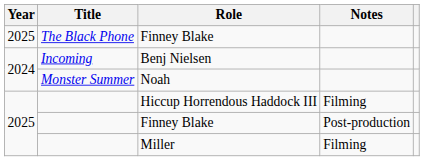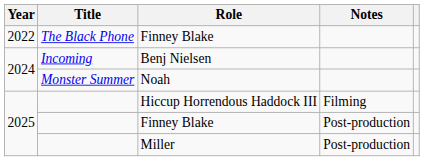 <table class="wikitable">
 <tr>
 <th>Year</th>
 <th>Title</th>
 <th>Role</th>
 <th>Notes</th>
 <th></th>
 </tr>
 <tr>
-<td>2025</td>
+<td>2022</td>
 <td><em><a href='#'>The Black Phone</a></em></td>
 <td>Finney Blake</td>
 <td></td>
 <td style="text-align: center;"></td>
 </tr>
 <tr>
 <td rowspan=2>2024</td>
 <td><em><a href='#'>Incoming</a></em></td>
 <td>Benj Nielsen</td>
 <td></td>
 <td style="text-align: center;"></td>
 </tr>
 <tr>
 <td><em><a href='#'>Monster Summer</a></em></td>
 <td>Noah</td>
 <td></td>
 <td style="text-align: center;"></td>
 </tr>
 <tr>
 <td rowspan="3">2025</td>
 <td></td>
 <td>Hiccup Horrendous Haddock III</td>
 <td>Filming</td>
 <td style="text-align: center;"></td>
 </tr>
 <tr>
 <td></td>
 <td>Finney Blake</td>
 <td>Post-production</td>
 <td style="text-align: center;"></td>
 </tr>
 <tr>
 <td></td>
 <td>Miller</td>
-<td>Filming</td>
+<td>Post-production</td>
 <td style="text-align: center;"></td>
 </tr>
 </table>
